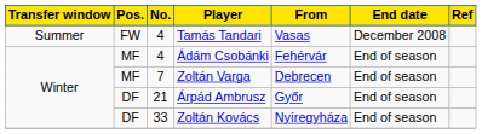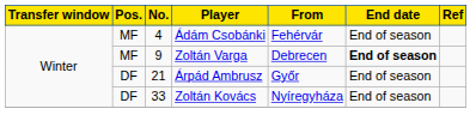 <table class="wikitable plainrowheaders sortable">
 <tr>
 <th style="background-color:#FDE500;color:black;border:1px solid #004292">Transfer window</th>
 <th style="background-color:#FDE500;color:black;border:1px solid #004292">Pos.</th>
 <th style="background-color:#FDE500;color:black;border:1px solid #004292">No.</th>
 <th style="background-color:#FDE500;color:black;border:1px solid #004292">Player</th>
 <th style="background-color:#FDE500;color:black;border:1px solid #004292">From</th>
 <th style="background-color:#FDE500;color:black;border:1px solid #004292">End date</th>
 <th style="background-color:#FDE500;color:black;border:1px solid #004292">Ref</th>
-</tr>
-<tr>
-<td style="text-align:center;">Summer</td>
-<td style="text-align:center;">FW</td>
-<td style="text-align:center;">4</td>
-<td style="text-align:left;"> <a href='#'>Tamás Tandari</a></td>
-<td style="text-align:left;"><a href='#'>Vasas</a></td>
-<td style="text-align:left;">December 2008</td>
-<td></td>
 </tr>
 <tr>
 <td rowspan="4" style="text-align:center;">Winter</td>
 <td style="text-align:center;">MF</td>
 <td style="text-align:center;">4</td>
 <td style="text-align:left;"> <a href='#'>Ádám Csobánki</a></td>
 <td style="text-align:left;"><a href='#'>Fehérvár</a></td>
 <td style="text-align:left;">End of season</td>
 <td></td>
 </tr>
 <tr>
 <td style="text-align:center;">MF</td>
-<td style="text-align:center;">7</td>
+<td style="text-align:center;">9</td>
 <td style="text-align:left;"> <a href='#'>Zoltán Varga</a></td>
 <td style="text-align:left;"><a href='#'>Debrecen</a></td>
-<td style="text-align:left;">End of season</td>
+<td style="text-align:left;"><strong>End of season</strong></td>
 <td></td>
 </tr>
 <tr>
 <td style="text-align:center;">DF</td>
 <td style="text-align:center;">21</td>
 <td style="text-align:left;"> <a href='#'>Árpád Ambrusz</a></td>
 <td style="text-align:left;"><a href='#'>Győr</a></td>
 <td style="text-align:left;">End of season</td>
 <td></td>
 </tr>
 <tr>
 <td style="text-align:center;">DF</td>
 <td style="text-align:center;">33</td>
 <td style="text-align:left;"> <a href='#'>Zoltán Kovács</a></td>
 <td style="text-align:left;"><a href='#'>Nyíregyháza</a></td>
 <td style="text-align:left;">End of season</td>
 <td></td>
 </tr>
 <tr>
 </tr>
 </table>
